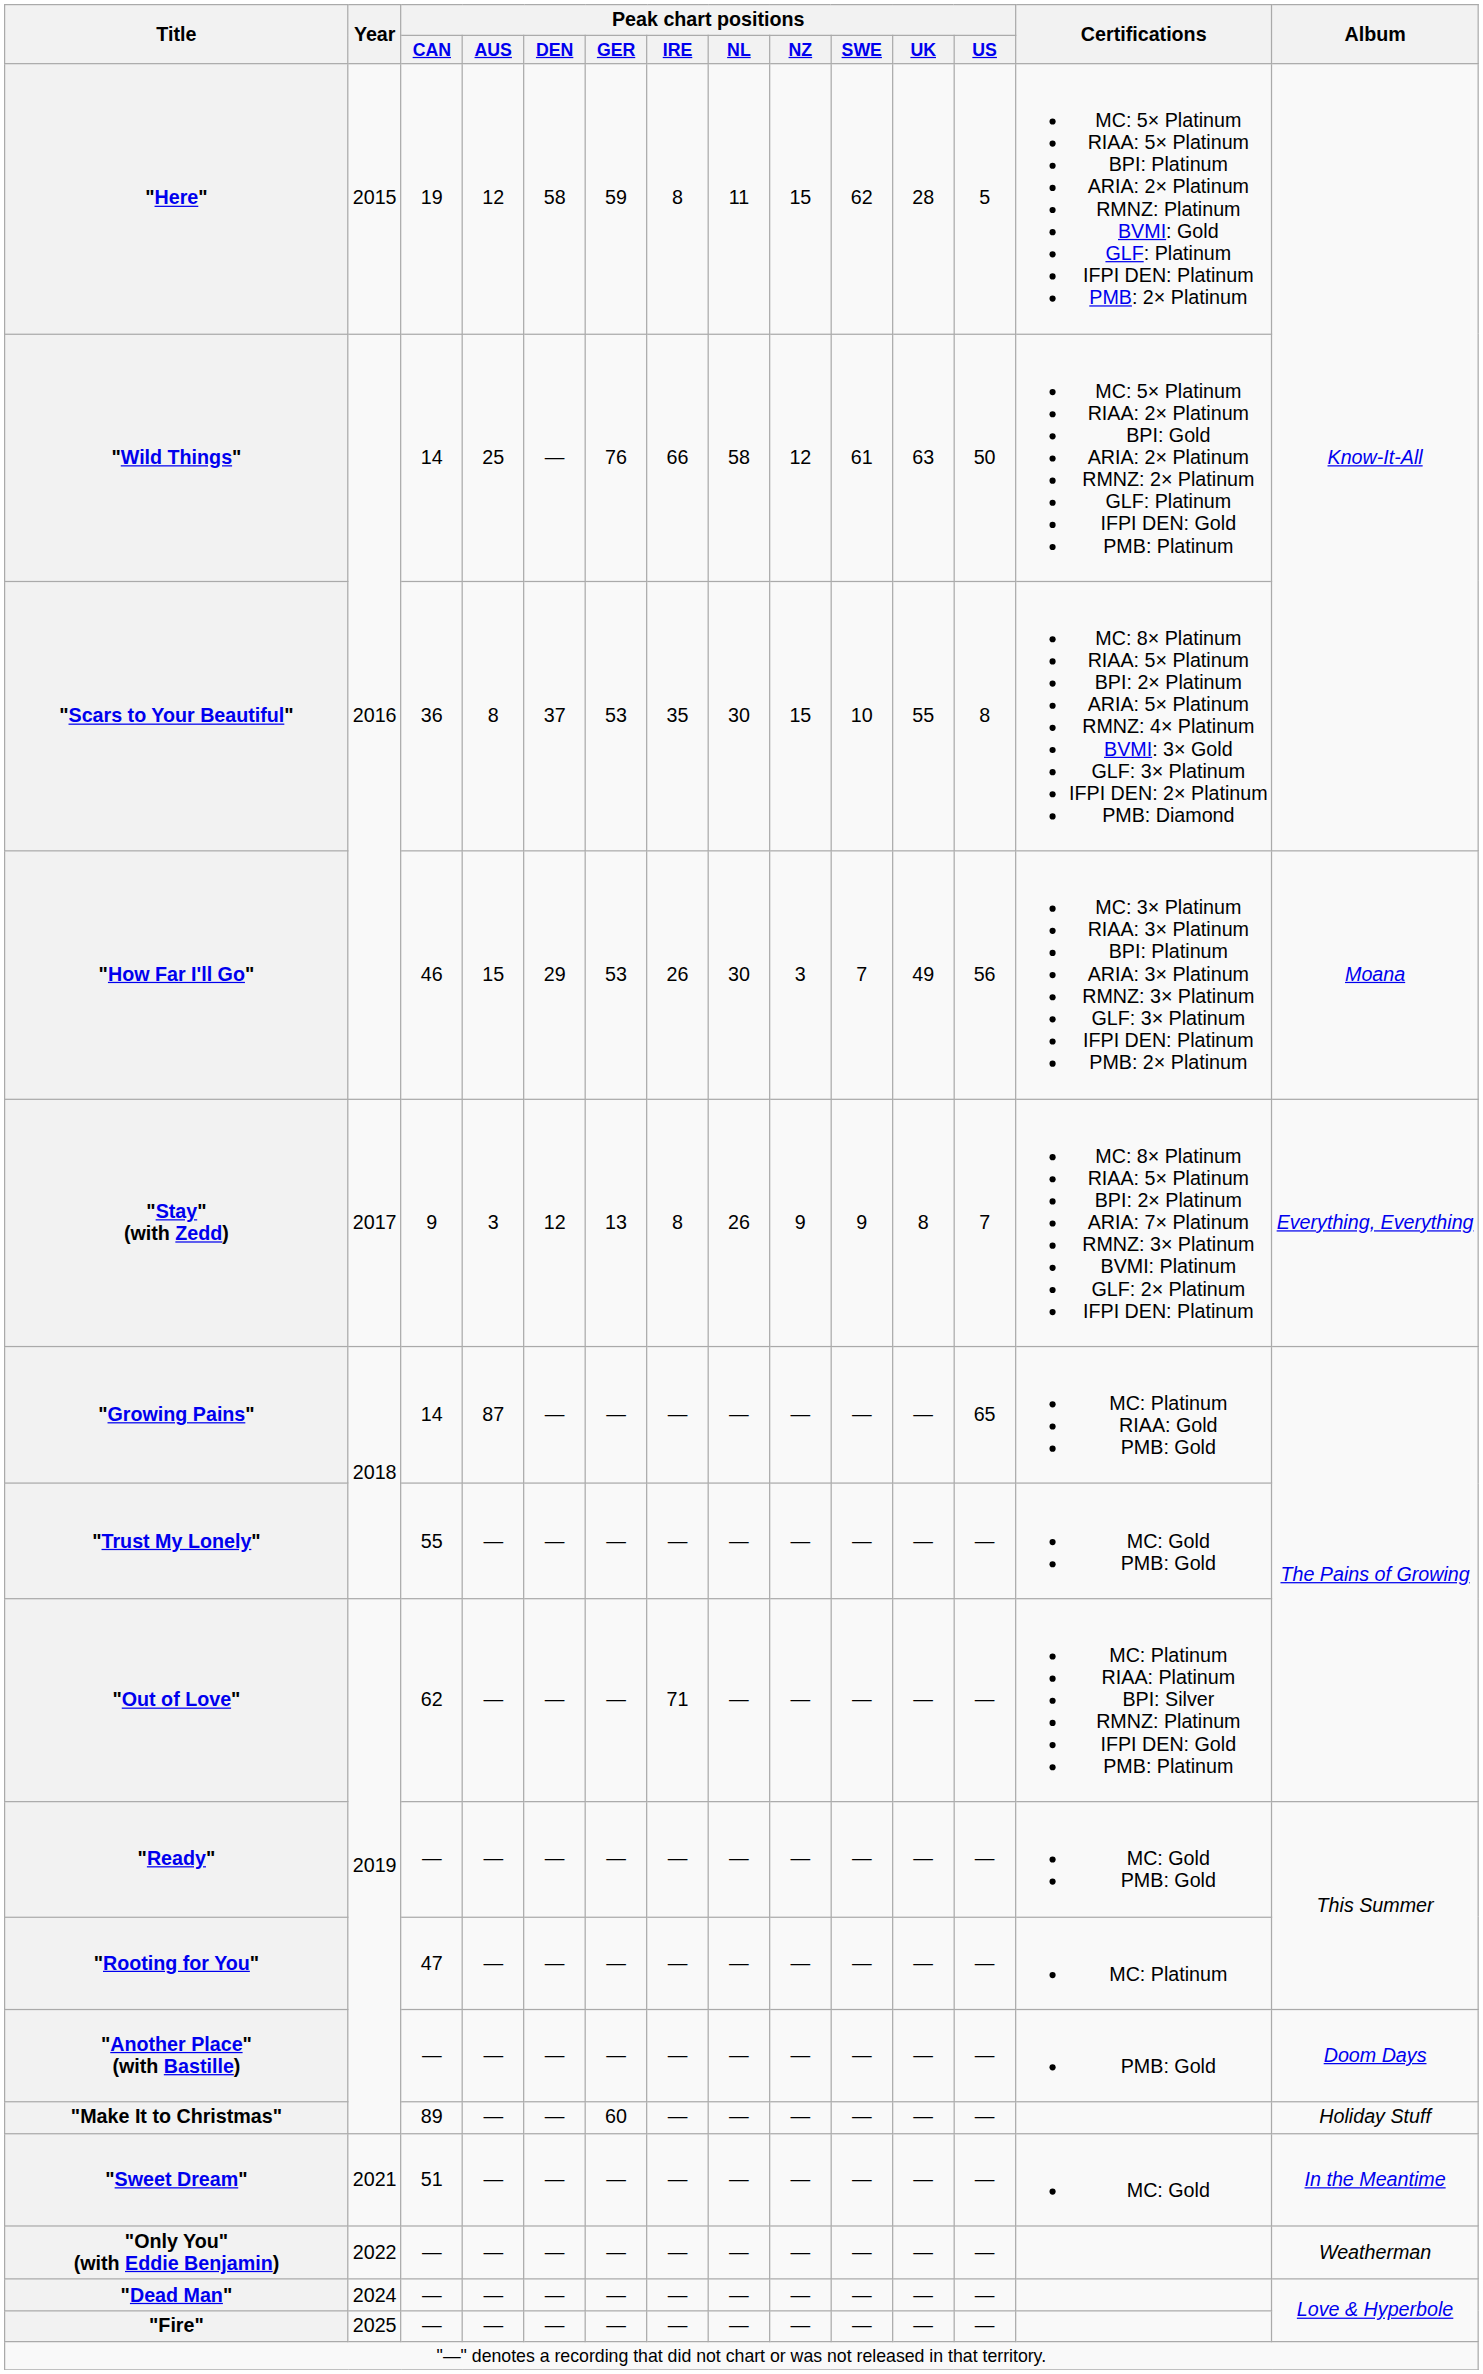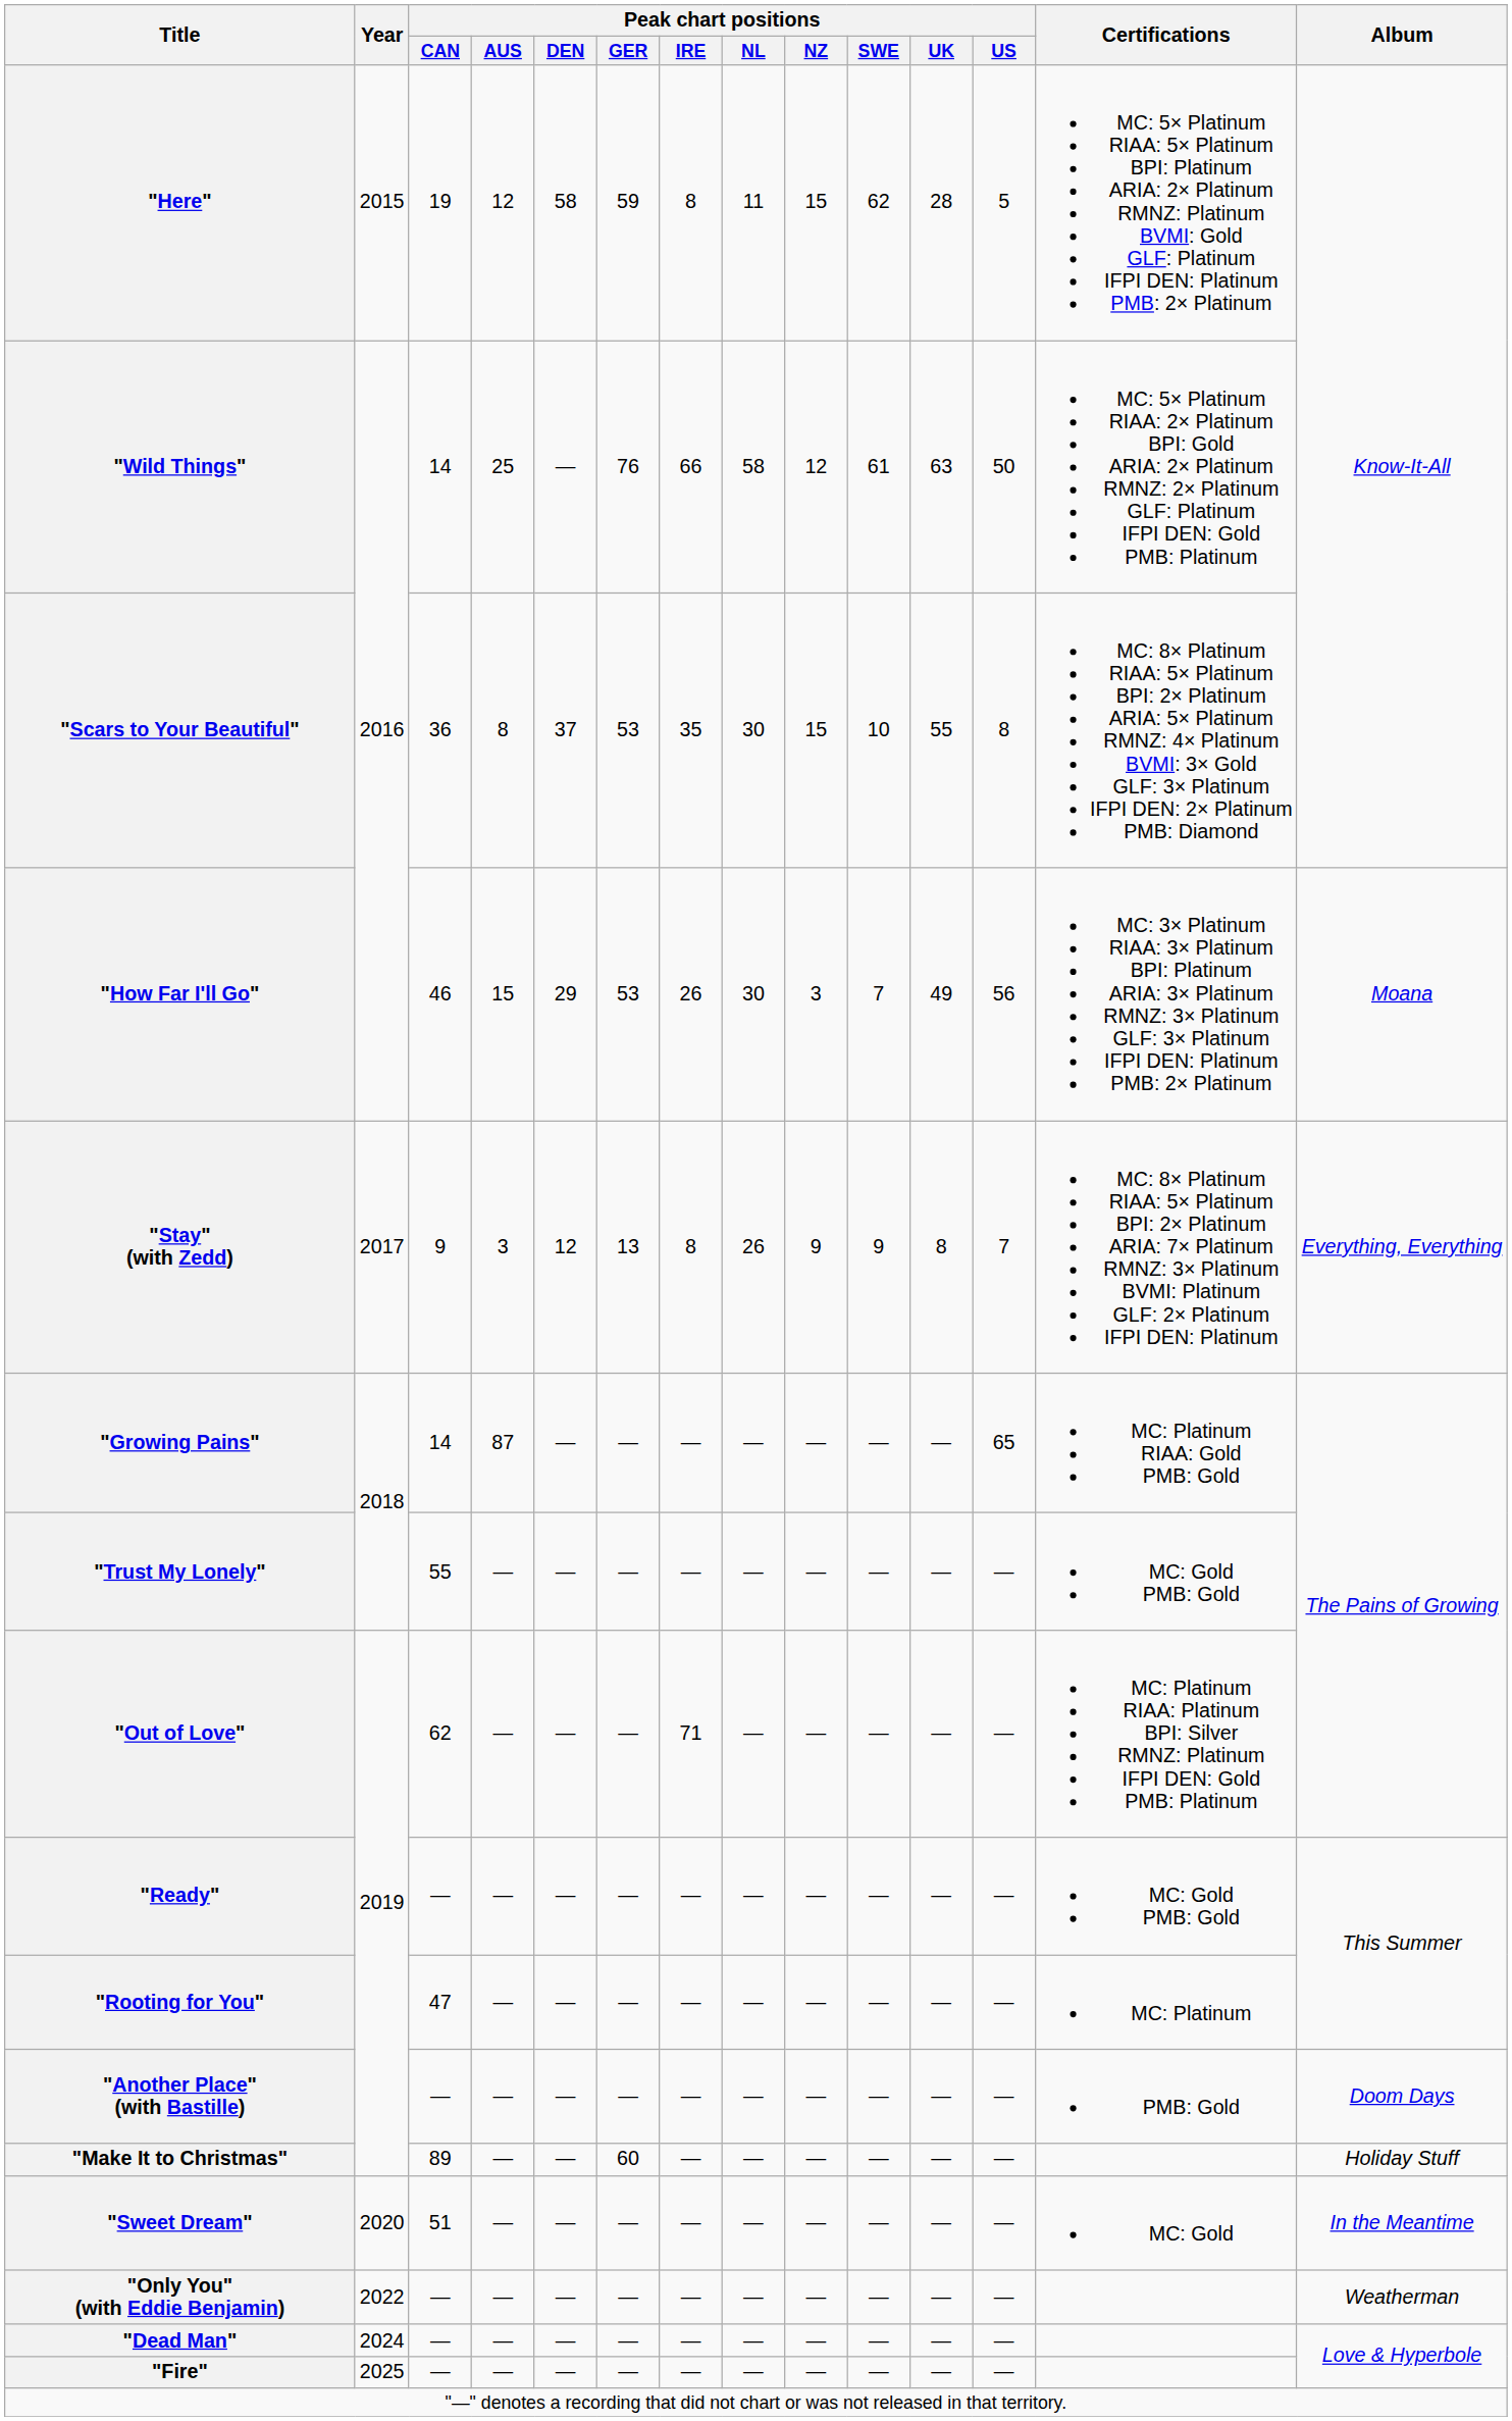 <table class="wikitable plainrowheaders" style="text-align:center;">
 <tr>
 <th scope="col" rowspan="2" style="width:17em;">Title</th>
 <th scope="col" rowspan="2" style="width:1em;">Year</th>
 <th scope="col" colspan="10">Peak chart positions</th>
 <th scope="col" rowspan="2">Certifications</th>
 <th scope="col" rowspan="2">Album</th>
 </tr>
 <tr>
 <th scope="col" style="width:3em;font-size:90%;"><a href='#'>CAN</a><br></th>
 <th scope="col" style="width:3em;font-size:90%;"><a href='#'>AUS</a><br></th>
 <th scope="col" style="width:3em;font-size:90%;"><a href='#'>DEN</a><br></th>
 <th scope="col" style="width:3em;font-size:90%;"><a href='#'>GER</a><br></th>
 <th scope="col" style="width:3em;font-size:90%;"><a href='#'>IRE</a><br></th>
 <th scope="col" style="width:3em;font-size:90%;"><a href='#'>NL</a><br></th>
 <th scope="col" style="width:3em;font-size:90%;"><a href='#'>NZ</a><br></th>
 <th scope="col" style="width:3em;font-size:90%;"><a href='#'>SWE</a><br></th>
 <th scope="col" style="width:3em;font-size:90%;"><a href='#'>UK</a><br></th>
 <th scope="col" style="width:3em;font-size:90%;"><a href='#'>US</a><br></th>
 </tr>
 <tr>
 <th scope="row">"<a href='#'>Here</a>"</th>
 <td>2015</td>
 <td>19</td>
 <td>12</td>
 <td>58</td>
 <td>59</td>
 <td>8</td>
 <td>11</td>
 <td>15</td>
 <td>62</td>
 <td>28</td>
 <td>5</td>
 <td><br><ul><li>MC: 5× Platinum</li><li>RIAA: 5× Platinum</li><li>BPI: Platinum</li><li>ARIA: 2× Platinum</li><li>RMNZ: Platinum</li><li><a href='#'>BVMI</a>: Gold</li><li><a href='#'>GLF</a>: Platinum</li><li>IFPI DEN: Platinum</li><li><a href='#'>PMB</a>: 2× Platinum</li></ul></td>
 <td rowspan="3"><em><a href='#'>Know-It-All</a></em></td>
 </tr>
 <tr>
 <th scope="row">"<a href='#'>Wild Things</a>"</th>
 <td rowspan="3">2016</td>
 <td>14</td>
 <td>25</td>
 <td>—</td>
 <td>76</td>
 <td>66</td>
 <td>58</td>
 <td>12</td>
 <td>61</td>
 <td>63</td>
 <td>50</td>
 <td><br><ul><li>MC: 5× Platinum</li><li>RIAA: 2× Platinum</li><li>BPI: Gold</li><li>ARIA: 2× Platinum</li><li>RMNZ: 2× Platinum</li><li>GLF: Platinum</li><li>IFPI DEN: Gold</li><li>PMB: Platinum</li></ul></td>
 </tr>
 <tr>
 <th scope="row">"<a href='#'>Scars to Your Beautiful</a>"</th>
 <td>36</td>
 <td>8</td>
 <td>37</td>
 <td>53</td>
 <td>35</td>
 <td>30</td>
 <td>15</td>
 <td>10</td>
 <td>55</td>
 <td>8</td>
 <td><br><ul><li>MC: 8× Platinum</li><li>RIAA: 5× Platinum</li><li>BPI: 2× Platinum</li><li>ARIA: 5× Platinum</li><li>RMNZ: 4× Platinum</li><li><a href='#'>BVMI</a>: 3× Gold</li><li>GLF: 3× Platinum</li><li>IFPI DEN: 2× Platinum</li><li>PMB: Diamond</li></ul></td>
 </tr>
 <tr>
 <th scope="row">"<a href='#'>How Far I'll Go</a>"</th>
 <td>46</td>
 <td>15</td>
 <td>29</td>
 <td>53</td>
 <td>26</td>
 <td>30</td>
 <td>3</td>
 <td>7</td>
 <td>49</td>
 <td>56</td>
 <td><br><ul><li>MC: 3× Platinum</li><li>RIAA: 3× Platinum</li><li>BPI: Platinum</li><li>ARIA: 3× Platinum</li><li>RMNZ: 3× Platinum</li><li>GLF: 3× Platinum</li><li>IFPI DEN: Platinum</li><li>PMB: 2× Platinum</li></ul></td>
 <td><em><a href='#'>Moana</a></em></td>
 </tr>
 <tr>
 <th scope="row">"<a href='#'>Stay</a>"<br><span>(with <a href='#'>Zedd</a>)</span></th>
 <td>2017</td>
 <td>9</td>
 <td>3</td>
 <td>12</td>
 <td>13</td>
 <td>8</td>
 <td>26</td>
 <td>9</td>
 <td>9</td>
 <td>8</td>
 <td>7</td>
 <td><br><ul><li>MC: 8× Platinum</li><li>RIAA: 5× Platinum</li><li>BPI: 2× Platinum</li><li>ARIA: 7× Platinum</li><li>RMNZ: 3× Platinum</li><li>BVMI: Platinum</li><li>GLF: 2× Platinum</li><li>IFPI DEN: Platinum</li></ul></td>
 <td><em><a href='#'>Everything, Everything</a></em></td>
 </tr>
 <tr>
 <th scope="row">"<a href='#'>Growing Pains</a>"</th>
 <td rowspan="2">2018</td>
 <td>14</td>
 <td>87</td>
 <td>—</td>
 <td>—</td>
 <td>—</td>
 <td>—</td>
 <td>—</td>
 <td>—</td>
 <td>—</td>
 <td>65</td>
 <td><br><ul><li>MC: Platinum</li><li>RIAA: Gold</li><li>PMB: Gold</li></ul></td>
 <td rowspan="3"><em><a href='#'>The Pains of Growing</a></em></td>
 </tr>
 <tr>
 <th scope="row">"<a href='#'>Trust My Lonely</a>"</th>
 <td>55</td>
 <td>—</td>
 <td>—</td>
 <td>—</td>
 <td>—</td>
 <td>—</td>
 <td>—</td>
 <td>—</td>
 <td>—</td>
 <td>—</td>
 <td><br><ul><li>MC: Gold</li><li>PMB: Gold</li></ul></td>
 </tr>
 <tr>
 <th scope="row">"<a href='#'>Out of Love</a>"</th>
 <td rowspan="5">2019</td>
 <td>62</td>
 <td>—</td>
 <td>—</td>
 <td>—</td>
 <td>71</td>
 <td>—</td>
 <td>—</td>
 <td>—</td>
 <td>—</td>
 <td>—</td>
 <td><br><ul><li>MC: Platinum</li><li>RIAA: Platinum</li><li>BPI: Silver</li><li>RMNZ: Platinum</li><li>IFPI DEN: Gold</li><li>PMB: Platinum</li></ul></td>
 </tr>
 <tr>
 <th scope="row">"<a href='#'>Ready</a>"</th>
 <td>—</td>
 <td>—</td>
 <td>—</td>
 <td>—</td>
 <td>—</td>
 <td>—</td>
 <td>—</td>
 <td>—</td>
 <td>—</td>
 <td>—</td>
 <td><br><ul><li>MC: Gold</li><li>PMB: Gold</li></ul></td>
 <td rowspan="2"><em>This Summer</em></td>
 </tr>
 <tr>
 <th scope="row">"<a href='#'>Rooting for You</a>"</th>
 <td>47</td>
 <td>—</td>
 <td>—</td>
 <td>—</td>
 <td>—</td>
 <td>—</td>
 <td>—</td>
 <td>—</td>
 <td>—</td>
 <td>—</td>
 <td><br><ul><li>MC: Platinum</li></ul></td>
 </tr>
 <tr>
 <th scope="row">"<a href='#'>Another Place</a>"<br><span>(with <a href='#'>Bastille</a>)</span></th>
 <td>—</td>
 <td>—</td>
 <td>—</td>
 <td>—</td>
 <td>—</td>
 <td>—</td>
 <td>—</td>
 <td>—</td>
 <td>—</td>
 <td>—</td>
 <td><br><ul><li>PMB: Gold</li></ul></td>
 <td><em><a href='#'>Doom Days</a></em></td>
 </tr>
 <tr>
 <th scope="row">"Make It to Christmas"</th>
 <td>89</td>
 <td>—</td>
 <td>—</td>
 <td>60</td>
 <td>—</td>
 <td>—</td>
 <td>—</td>
 <td>—</td>
 <td>—</td>
 <td>—</td>
 <td></td>
 <td><em>Holiday Stuff</em></td>
 </tr>
 <tr>
 <th scope="row">"<a href='#'>Sweet Dream</a>"</th>
-<td>2021</td>
+<td>2020</td>
 <td>51</td>
 <td>—</td>
 <td>—</td>
 <td>—</td>
 <td>—</td>
 <td>—</td>
 <td>—</td>
 <td>—</td>
 <td>—</td>
 <td>—</td>
 <td><br><ul><li>MC: Gold</li></ul></td>
 <td><em><a href='#'>In the Meantime</a></em></td>
 </tr>
 <tr>
 <th scope="row">"Only You"<br><span>(with <a href='#'>Eddie Benjamin</a>)</span></th>
 <td>2022</td>
 <td>—</td>
 <td>—</td>
 <td>—</td>
 <td>—</td>
 <td>—</td>
 <td>—</td>
 <td>—</td>
 <td>—</td>
 <td>—</td>
 <td>—</td>
 <td></td>
 <td><em>Weatherman</em></td>
 </tr>
 <tr>
 <th scope="row">"<a href='#'>Dead Man</a>"</th>
 <td>2024</td>
 <td>—</td>
 <td>—</td>
 <td>—</td>
 <td>—</td>
 <td>—</td>
 <td>—</td>
 <td>—</td>
 <td>—</td>
 <td>—</td>
 <td>—</td>
 <td></td>
 <td rowspan="2"><em><a href='#'>Love & Hyperbole</a></em></td>
 </tr>
 <tr>
 <th scope="row">"Fire"</th>
 <td>2025</td>
 <td>—</td>
 <td>—</td>
 <td>—</td>
 <td>—</td>
 <td>—</td>
 <td>—</td>
 <td>—</td>
 <td>—</td>
 <td>—</td>
 <td>—</td>
 <td></td>
 </tr>
 <tr>
 <td colspan="14" style="font-size:90%">"—" denotes a recording that did not chart or was not released in that territory.</td>
 </tr>
 </table>
